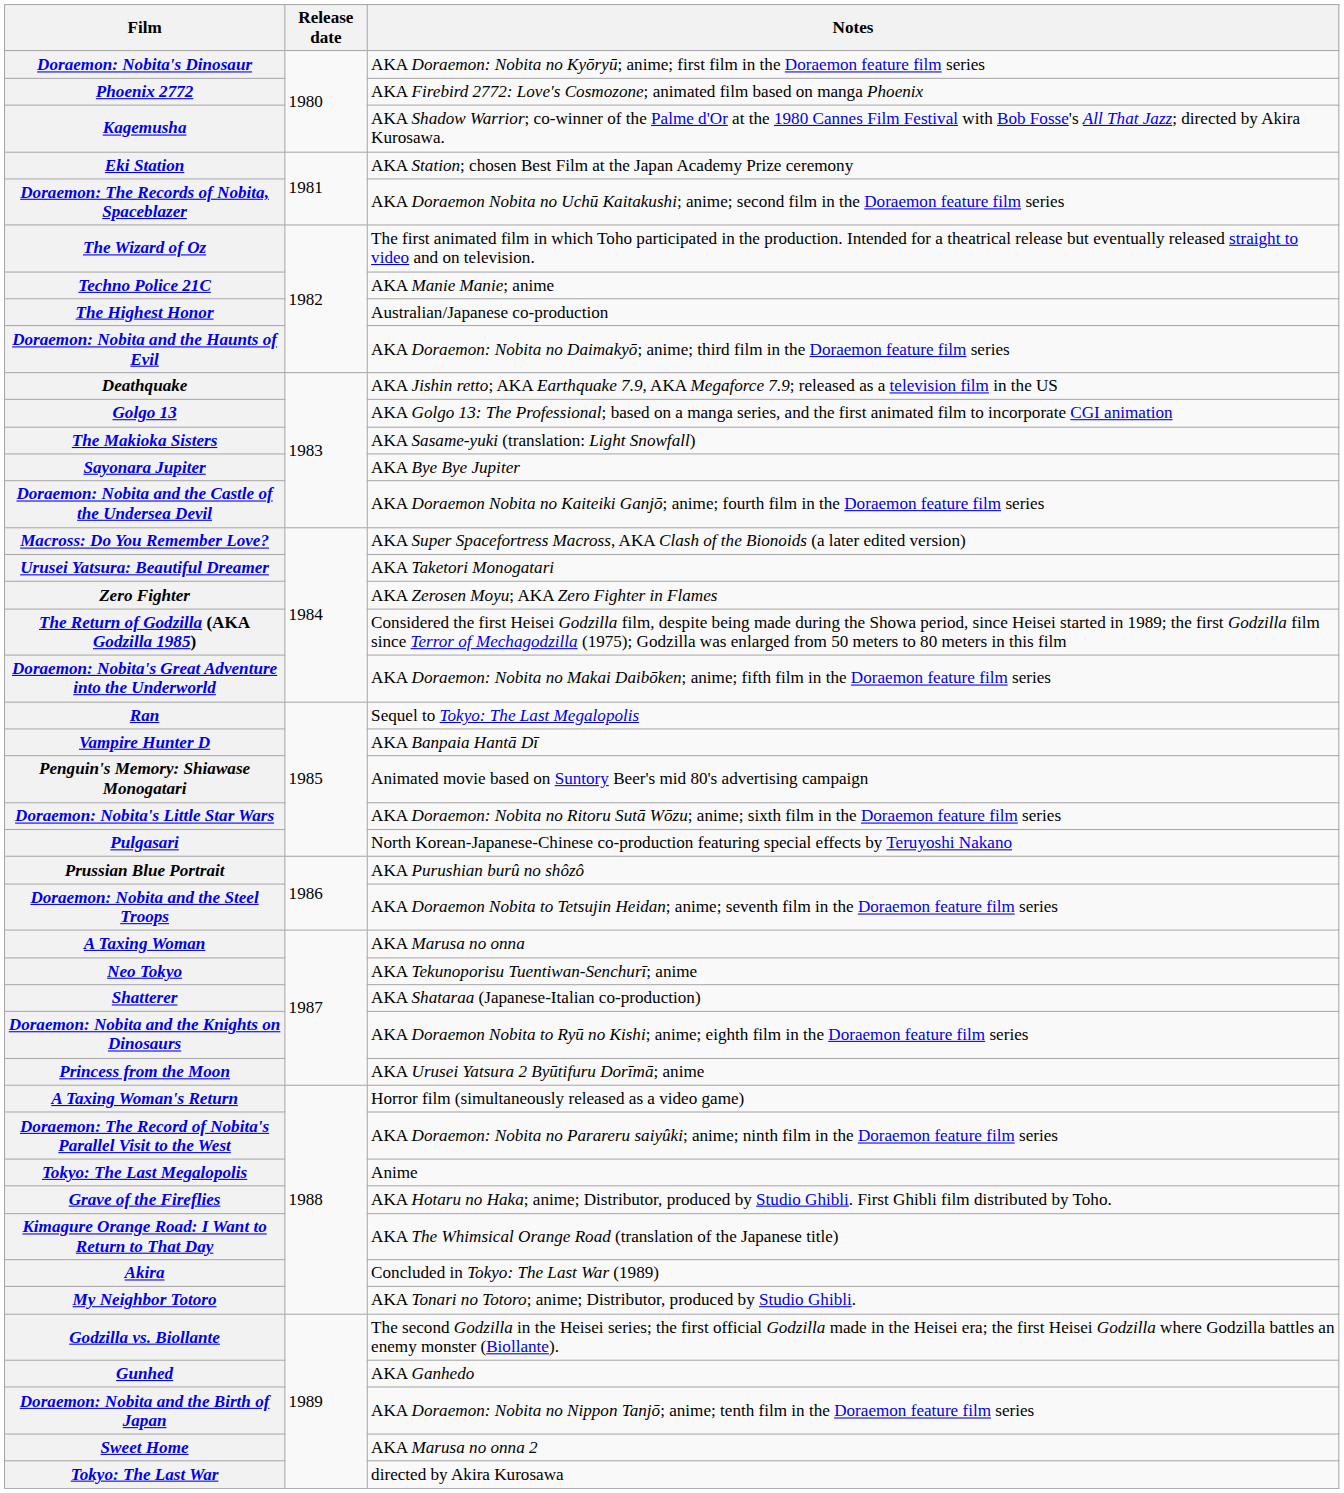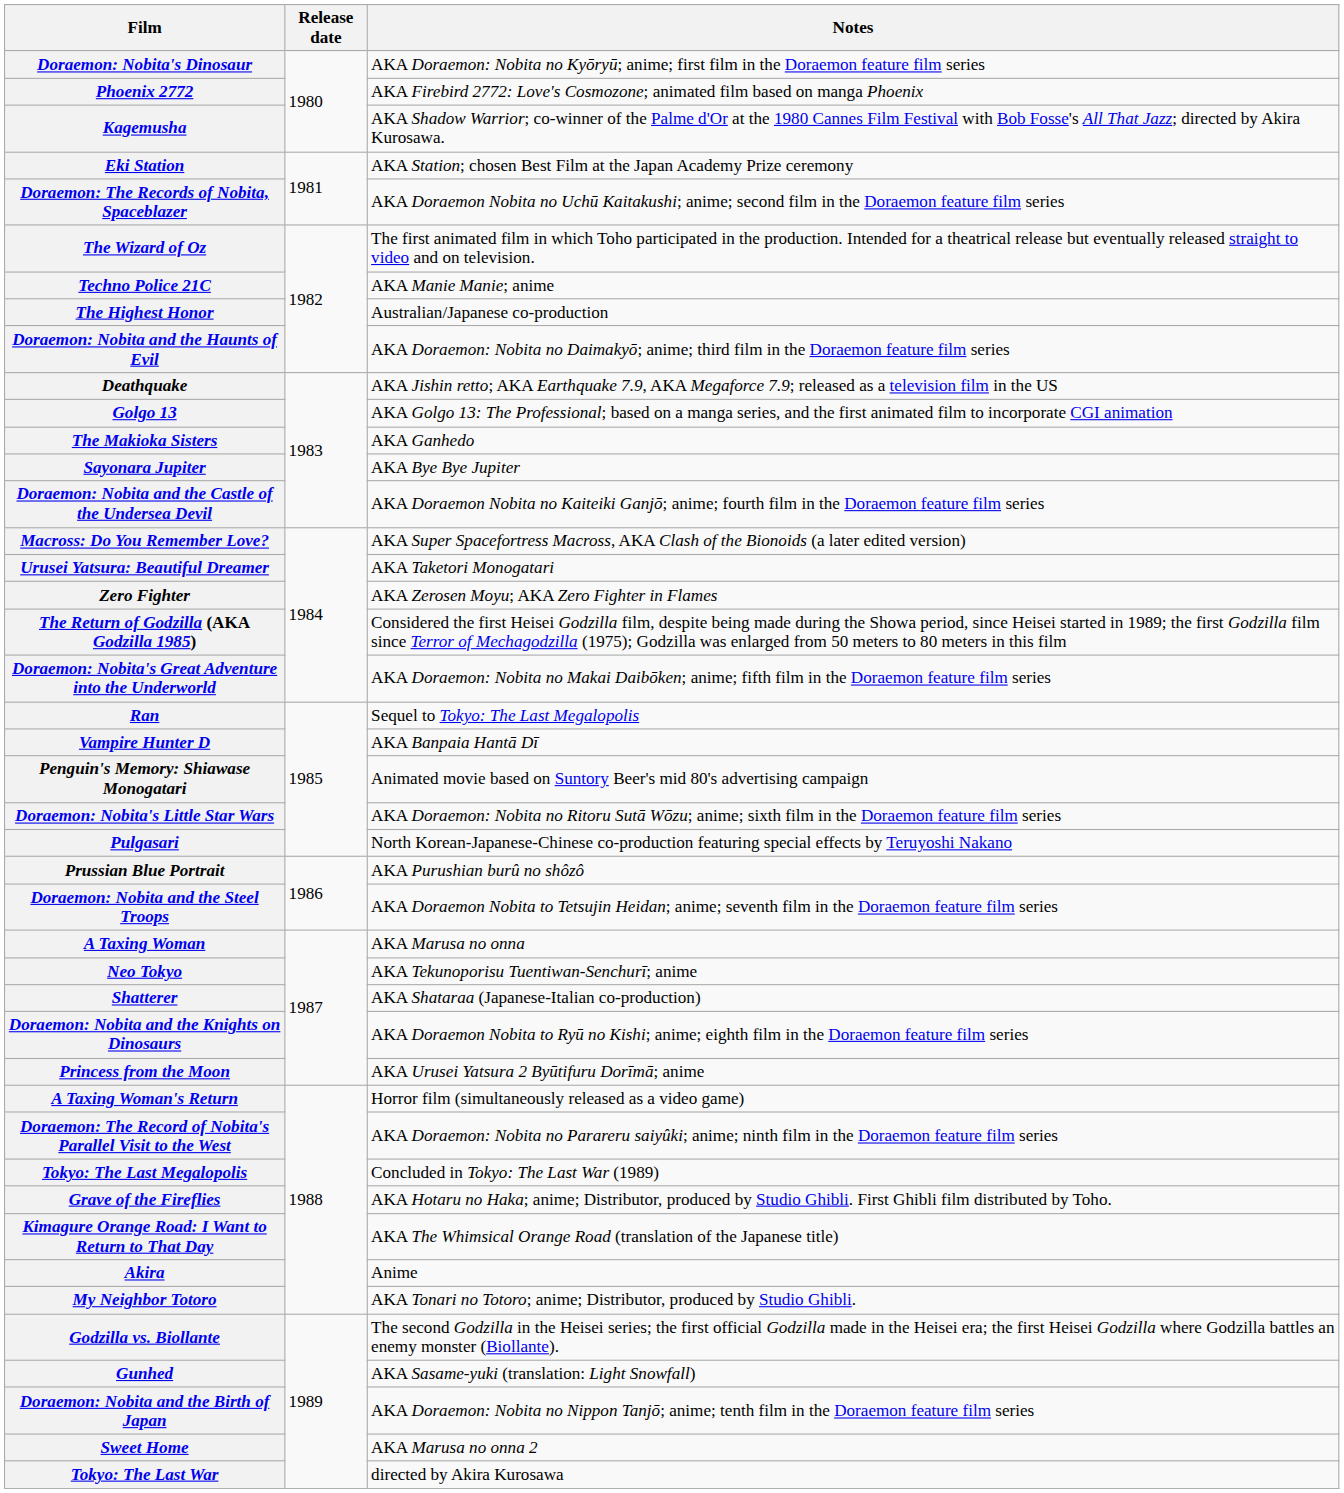 <table class="wikitable">
 <tr>
 <th>Film</th>
 <th>Release date</th>
 <th>Notes</th>
 </tr>
 <tr>
 <th scope="row"><em><a href='#'>Doraemon: Nobita's Dinosaur</a></em></th>
 <td rowspan="3">1980</td>
 <td>AKA <em>Doraemon: Nobita no Kyōryū</em>; anime; first film in the <a href='#'>Doraemon feature film</a> series</td>
 </tr>
 <tr>
 <th scope="row"><em><a href='#'>Phoenix 2772</a></em></th>
 <td>AKA <em>Firebird 2772: Love's Cosmozone</em>; animated film based on manga <em>Phoenix</em></td>
 </tr>
 <tr>
 <th scope="row"><em><a href='#'>Kagemusha</a></em></th>
 <td>AKA <em>Shadow Warrior</em>; co-winner of the <a href='#'>Palme d'Or</a> at the <a href='#'>1980 Cannes Film Festival</a> with <a href='#'>Bob Fosse</a>'s <em><a href='#'>All That Jazz</a></em>; directed by Akira Kurosawa.</td>
 </tr>
 <tr>
 <th scope="row"><em><a href='#'>Eki Station</a></em></th>
 <td rowspan="2">1981</td>
 <td>AKA <em>Station</em>;  chosen Best Film at the Japan Academy Prize ceremony</td>
 </tr>
 <tr>
 <th scope="row"><em><a href='#'>Doraemon: The Records of Nobita, Spaceblazer</a></em></th>
 <td>AKA <em>Doraemon Nobita no Uchū Kaitakushi</em>; anime; second film in the <a href='#'>Doraemon feature film</a> series</td>
 </tr>
 <tr>
 <th scope="row"><em><a href='#'>The Wizard of Oz</a></em></th>
 <td rowspan="4">1982</td>
 <td>The first animated film in which Toho participated in the production. Intended for a theatrical release but eventually released <a href='#'>straight to video</a> and on television.</td>
 </tr>
 <tr>
 <th scope="row"><em><a href='#'>Techno Police 21C</a></em></th>
 <td>AKA <em>Manie Manie</em>; anime</td>
 </tr>
 <tr>
 <th scope="row"><em><a href='#'>The Highest Honor</a></em></th>
 <td>Australian/Japanese co-production</td>
 </tr>
 <tr>
 <th scope="row"><em><a href='#'>Doraemon: Nobita and the Haunts of Evil</a></em></th>
 <td>AKA <em>Doraemon: Nobita no Daimakyō</em>; anime; third film in the <a href='#'>Doraemon feature film</a> series</td>
 </tr>
 <tr>
 <th scope="row"><em>Deathquake</em></th>
 <td rowspan="5">1983</td>
 <td>AKA <em>Jishin retto</em>; AKA <em>Earthquake 7.9</em>, AKA <em>Megaforce 7.9</em>; released as a <a href='#'>television film</a> in the US</td>
 </tr>
 <tr>
 <th scope="row"><em><a href='#'>Golgo 13</a></em></th>
 <td>AKA <em>Golgo 13: The Professional</em>; based on a manga series, and the first animated film to incorporate <a href='#'>CGI animation</a></td>
 </tr>
 <tr>
 <th scope="row"><em><a href='#'>The Makioka Sisters</a></em></th>
-<td>AKA <em>Sasame-yuki</em> (translation: <em>Light Snowfall</em>)</td>
+<td>AKA <em>Ganhedo</em></td>
 </tr>
 <tr>
 <th scope="row"><em><a href='#'>Sayonara Jupiter</a></em></th>
 <td>AKA <em>Bye Bye Jupiter</em></td>
 </tr>
 <tr>
 <th scope="row"><em><a href='#'>Doraemon: Nobita and the Castle of the Undersea Devil</a></em></th>
 <td>AKA <em>Doraemon Nobita no Kaiteiki Ganjō</em>; anime; fourth film in the <a href='#'>Doraemon feature film</a> series</td>
 </tr>
 <tr>
 <th scope="row"><em><a href='#'>Macross: Do You Remember Love?</a></em></th>
 <td rowspan="5">1984</td>
 <td>AKA <em>Super Spacefortress Macross</em>, AKA <em>Clash of the Bionoids</em> (a later edited version)</td>
 </tr>
 <tr>
 <th scope="row"><em><a href='#'>Urusei Yatsura: Beautiful Dreamer</a></em></th>
 <td>AKA <em>Taketori Monogatari</em></td>
 </tr>
 <tr>
 <th scope="row"><em>Zero Fighter</em></th>
 <td>AKA <em>Zerosen Moyu</em>; AKA <em>Zero Fighter in Flames</em></td>
 </tr>
 <tr>
 <th scope="row"><em><a href='#'>The Return of Godzilla</a></em> (AKA <em><a href='#'>Godzilla 1985</a></em>)</th>
 <td>Considered the first Heisei <em>Godzilla</em> film, despite being made during the Showa period, since Heisei started in 1989; the first <em>Godzilla</em> film since <em><a href='#'>Terror of Mechagodzilla</a></em> (1975); Godzilla was enlarged from 50 meters to 80 meters in this film</td>
 </tr>
 <tr>
 <th scope="row"><em><a href='#'>Doraemon: Nobita's Great Adventure into the Underworld</a></em></th>
 <td>AKA <em>Doraemon: Nobita no Makai Daibōken</em>; anime; fifth film in the <a href='#'>Doraemon feature film</a> series</td>
 </tr>
 <tr>
 <th scope="row"><em><a href='#'>Ran</a></em></th>
 <td rowspan="5">1985</td>
 <td>Sequel to <em><a href='#'>Tokyo: The Last Megalopolis</a></em></td>
 </tr>
 <tr>
 <th scope="row"><em><a href='#'>Vampire Hunter D</a></em></th>
 <td>AKA <em>Banpaia Hantā Dī</em></td>
 </tr>
 <tr>
 <th scope="row"><em>Penguin's Memory: Shiawase Monogatari</em></th>
 <td>Animated movie based on <a href='#'>Suntory</a> Beer's mid 80's advertising campaign</td>
 </tr>
 <tr>
 <th scope="row"><em><a href='#'>Doraemon: Nobita's Little Star Wars</a></em></th>
 <td>AKA <em>Doraemon: Nobita no Ritoru Sutā Wōzu</em>; anime; sixth film in the <a href='#'>Doraemon feature film</a> series</td>
 </tr>
 <tr>
 <th scope="row"><em><a href='#'>Pulgasari</a></em></th>
 <td>North Korean-Japanese-Chinese co-production featuring special effects by <a href='#'>Teruyoshi Nakano</a></td>
 </tr>
 <tr>
 <th scope="row"><em>Prussian Blue Portrait</em></th>
 <td rowspan="2">1986</td>
 <td>AKA <em>Purushian burû no shôzô</em></td>
 </tr>
 <tr>
 <th scope="row"><em><a href='#'>Doraemon: Nobita and the Steel Troops</a></em></th>
 <td>AKA <em>Doraemon Nobita to Tetsujin Heidan</em>; anime; seventh film in the <a href='#'>Doraemon feature film</a> series</td>
 </tr>
 <tr>
 <th scope="row"><em><a href='#'>A Taxing Woman</a></em></th>
 <td rowspan="5">1987</td>
 <td>AKA <em>Marusa no onna</em></td>
 </tr>
 <tr>
 <th scope="row"><em><a href='#'>Neo Tokyo</a></em></th>
 <td>AKA <em>Tekunoporisu Tuentiwan-Senchurī</em>;  anime</td>
 </tr>
 <tr>
 <th scope="row"><em><a href='#'>Shatterer</a></em></th>
 <td>AKA <em>Shataraa</em> (Japanese-Italian co-production)</td>
 </tr>
 <tr>
 <th scope="row"><em><a href='#'>Doraemon: Nobita and the Knights on Dinosaurs</a></em></th>
 <td>AKA <em>Doraemon Nobita to Ryū no Kishi</em>; anime; eighth film in the <a href='#'>Doraemon feature film</a> series</td>
 </tr>
 <tr>
 <th scope="row"><em><a href='#'>Princess from the Moon</a></em></th>
 <td>AKA <em>Urusei Yatsura 2 Byūtifuru Dorīmā</em>; anime</td>
 </tr>
 <tr>
 <th scope="row"><em><a href='#'>A Taxing Woman's Return</a></em></th>
 <td rowspan="7">1988</td>
 <td>Horror film (simultaneously released as a video game)</td>
 </tr>
 <tr>
 <th scope="row"><em><a href='#'>Doraemon: The Record of Nobita's Parallel Visit to the West</a></em></th>
 <td>AKA <em>Doraemon: Nobita no Parareru saiyûki</em>; anime; ninth film in the <a href='#'>Doraemon feature film</a> series</td>
 </tr>
 <tr>
 <th scope="row"><em><a href='#'>Tokyo: The Last Megalopolis</a></em></th>
-<td>Anime</td>
+<td>Concluded in <em>Tokyo: The Last War</em> (1989)</td>
 </tr>
 <tr>
 <th scope="row"><em><a href='#'>Grave of the Fireflies</a></em></th>
 <td>AKA <em>Hotaru no Haka</em>; anime; Distributor, produced by <a href='#'>Studio Ghibli</a>. First Ghibli film distributed by Toho.</td>
 </tr>
 <tr>
 <th scope="row"><em><a href='#'>Kimagure Orange Road: I Want to Return to That Day</a></em></th>
 <td>AKA <em>The Whimsical Orange Road</em> (translation of the Japanese title)</td>
 </tr>
 <tr>
 <th scope="row"><em><a href='#'>Akira</a></em></th>
-<td>Concluded in <em>Tokyo: The Last War</em> (1989)</td>
+<td>Anime</td>
 </tr>
 <tr>
 <th scope="row"><em><a href='#'>My Neighbor Totoro</a></em></th>
 <td>AKA <em>Tonari no Totoro</em>; anime; Distributor, produced by <a href='#'>Studio Ghibli</a>.</td>
 </tr>
 <tr>
 <th scope="row"><em><a href='#'>Godzilla vs. Biollante</a></em></th>
 <td rowspan="5">1989</td>
 <td>The second <em>Godzilla</em> in the Heisei series; the first official <em>Godzilla</em> made in the Heisei era; the first Heisei <em>Godzilla</em> where Godzilla battles an enemy monster (<a href='#'>Biollante</a>).</td>
 </tr>
 <tr>
 <th scope="row"><em><a href='#'>Gunhed</a></em></th>
-<td>AKA <em>Ganhedo</em></td>
+<td>AKA <em>Sasame-yuki</em> (translation: <em>Light Snowfall</em>)</td>
 </tr>
 <tr>
 <th scope="row"><em><a href='#'>Doraemon: Nobita and the Birth of Japan</a></em></th>
 <td>AKA <em>Doraemon: Nobita no Nippon Tanjō</em>; anime; tenth film in the <a href='#'>Doraemon feature film</a> series</td>
 </tr>
 <tr>
 <th scope="row"><em><a href='#'>Sweet Home</a></em></th>
 <td>AKA <em>Marusa no onna 2</em></td>
 </tr>
 <tr>
 <th scope="row"><em><a href='#'>Tokyo: The Last War</a></em></th>
 <td>directed by Akira Kurosawa</td>
 </tr>
 </table>
